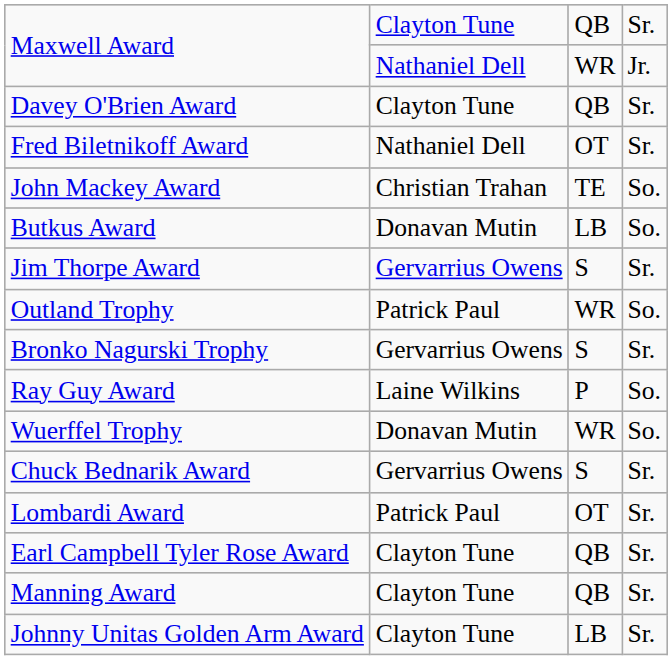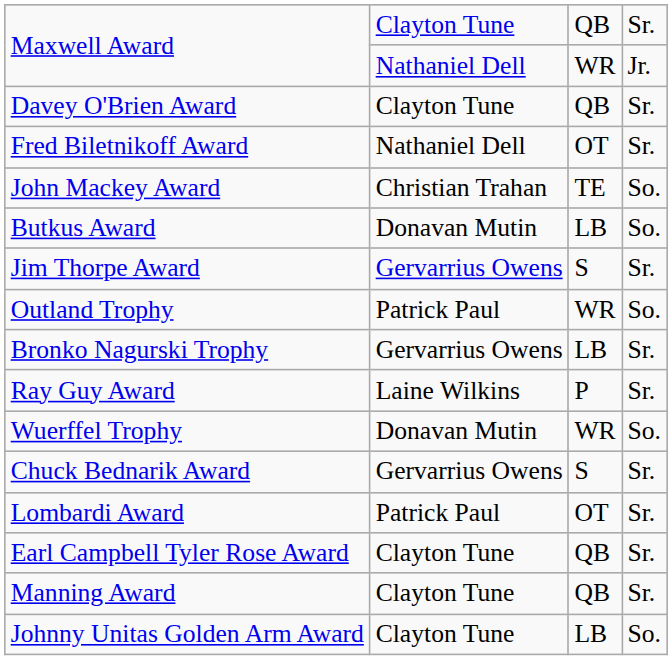 <table class="wikitable">
 <tr>
 <td rowspan="2"><a href='#'>Maxwell Award</a></td>
 <td><a href='#'>Clayton Tune</a></td>
 <td>QB</td>
 <td>Sr.</td>
 </tr>
 <tr>
 <td><a href='#'>Nathaniel Dell</a></td>
 <td>WR</td>
 <td>Jr.</td>
 </tr>
 <tr>
 <td><a href='#'>Davey O'Brien Award</a></td>
 <td>Clayton Tune</td>
 <td>QB</td>
 <td>Sr.</td>
 </tr>
 <tr>
 <td><a href='#'>Fred Biletnikoff Award</a></td>
 <td>Nathaniel Dell</td>
 <td>OT</td>
 <td>Sr.</td>
 </tr>
 <tr>
 <td><a href='#'>John Mackey Award</a></td>
 <td>Christian Trahan</td>
 <td>TE</td>
 <td>So.</td>
 </tr>
 <tr>
 <td><a href='#'>Butkus Award</a></td>
 <td>Donavan Mutin</td>
 <td>LB</td>
 <td>So.</td>
 </tr>
 <tr>
 <td><a href='#'>Jim Thorpe Award</a></td>
 <td><a href='#'>Gervarrius Owens</a></td>
 <td>S</td>
 <td>Sr.</td>
 </tr>
 <tr>
 <td><a href='#'>Outland Trophy</a></td>
 <td>Patrick Paul</td>
 <td>WR</td>
 <td>So.</td>
 </tr>
 <tr>
 <td><a href='#'>Bronko Nagurski Trophy</a></td>
 <td>Gervarrius Owens</td>
-<td>S</td>
+<td>LB</td>
 <td>Sr.</td>
 </tr>
 <tr>
 <td><a href='#'>Ray Guy Award</a></td>
 <td>Laine Wilkins</td>
 <td>P</td>
-<td>So.</td>
+<td>Sr.</td>
 </tr>
 <tr>
 <td><a href='#'>Wuerffel Trophy</a></td>
 <td>Donavan Mutin</td>
 <td>WR</td>
 <td>So.</td>
 </tr>
 <tr>
 <td><a href='#'>Chuck Bednarik Award</a></td>
 <td>Gervarrius Owens</td>
 <td>S</td>
 <td>Sr.</td>
 </tr>
 <tr>
 <td><a href='#'>Lombardi Award</a></td>
 <td>Patrick Paul</td>
 <td>OT</td>
 <td>Sr.</td>
 </tr>
 <tr>
 <td><a href='#'>Earl Campbell Tyler Rose Award</a></td>
 <td>Clayton Tune</td>
 <td>QB</td>
 <td>Sr.</td>
 </tr>
 <tr>
 <td><a href='#'>Manning Award</a></td>
 <td>Clayton Tune</td>
 <td>QB</td>
 <td>Sr.</td>
 </tr>
 <tr>
 <td><a href='#'>Johnny Unitas Golden Arm Award</a></td>
 <td>Clayton Tune</td>
 <td>LB</td>
-<td>Sr.</td>
+<td>So.</td>
 </tr>
 </table>
